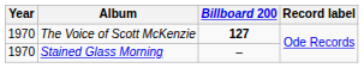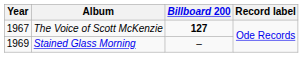 <table class="wikitable" style=text-align:center;>
 <tr>
 <th>Year</th>
 <th>Album</th>
 <th><a href='#'><em>Billboard</em> 200</a></th>
 <th>Record label</th>
 </tr>
 <tr>
-<td>1970</td>
+<td>1967</td>
 <td align=left><em>The Voice of Scott McKenzie</em></td>
 <td><strong>127</strong></td>
 <td rowspan="2"><a href='#'>Ode Records</a></td>
 </tr>
 <tr>
-<td>1970</td>
+<td>1969</td>
 <td align=left><em><a href='#'>Stained Glass Morning</a></em></td>
 <td>–</td>
 </tr>
 </table>
